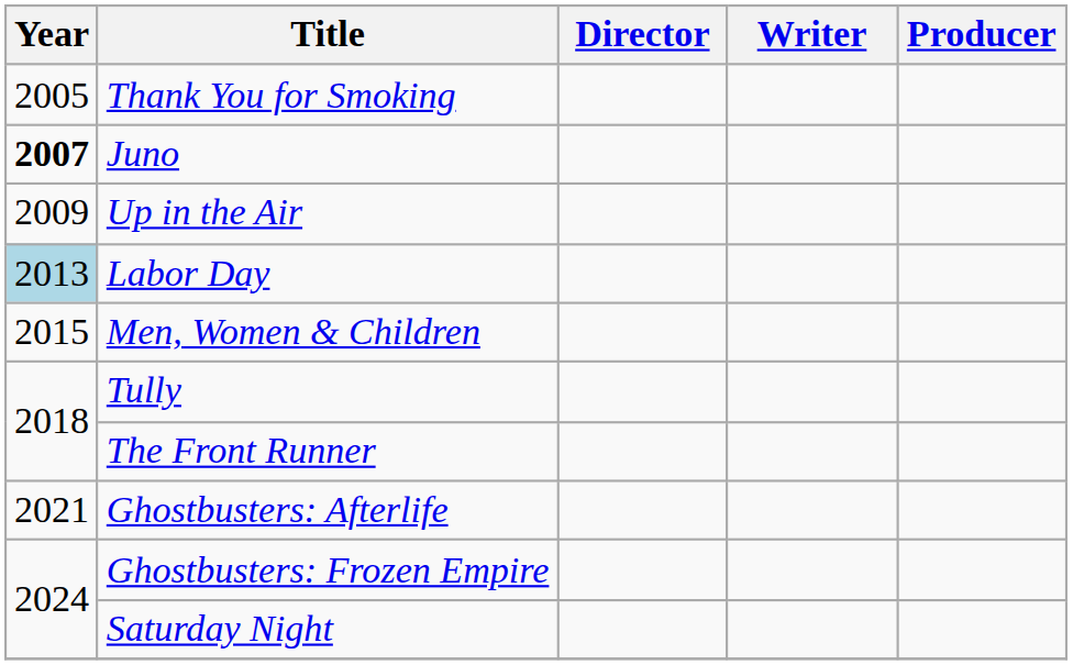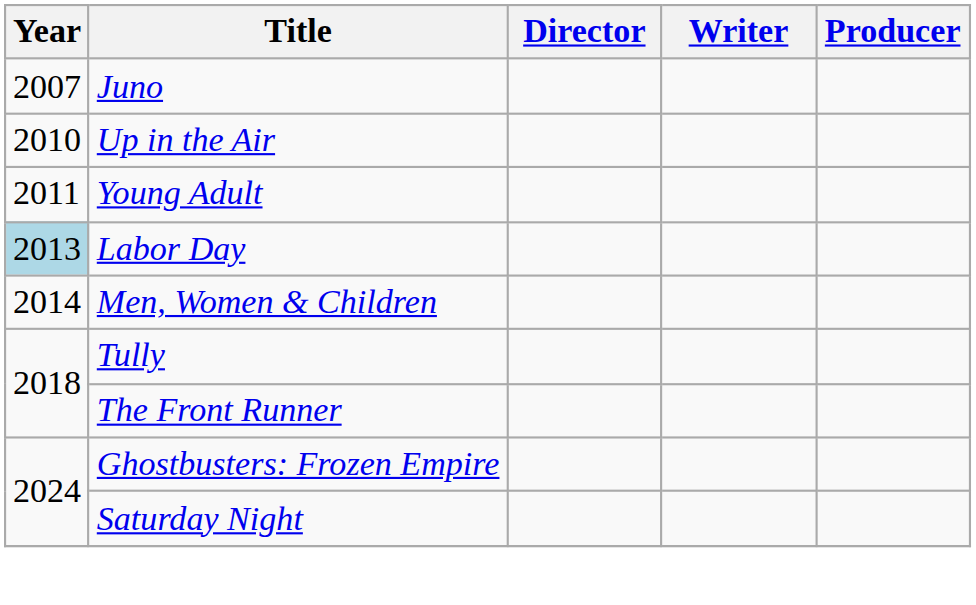 <table class="wikitable">
 <tr>
 <th>Year</th>
 <th>Title</th>
 <th width="65"><a href='#'>Director</a></th>
 <th width="65"><a href='#'>Writer</a></th>
 <th width="65"><a href='#'>Producer</a></th>
 </tr>
 <tr>
-<td>2005</td>
-<td><em><a href='#'>Thank You for Smoking</a></em></td>
-<td></td>
-<td></td>
-<td></td>
-</tr>
-<tr>
-<td><strong>2007</strong></td>
+<td>2007</td>
 <td><em><a href='#'>Juno</a></em></td>
 <td></td>
 <td></td>
 <td></td>
 </tr>
 <tr>
-<td>2009</td>
+<td>2010</td>
 <td><em><a href='#'>Up in the Air</a></em></td>
+<td></td>
+<td></td>
+<td></td>
+</tr>
+<tr>
+<td>2011</td>
+<td><em><a href='#'>Young Adult</a></em></td>
 <td></td>
 <td></td>
 <td></td>
 </tr>
 <tr>
 <td style="background: lightblue;">2013</td>
 <td><em><a href='#'>Labor Day</a></em></td>
 <td></td>
 <td></td>
 <td></td>
 </tr>
 <tr>
-<td>2015</td>
+<td>2014</td>
 <td><em><a href='#'>Men, Women & Children</a></em></td>
 <td></td>
 <td></td>
 <td></td>
 </tr>
 <tr>
 <td rowspan="2">2018</td>
 <td><em><a href='#'>Tully</a></em></td>
 <td></td>
 <td></td>
 <td></td>
 </tr>
 <tr>
 <td><em><a href='#'>The Front Runner</a></em></td>
-<td></td>
-<td></td>
-<td></td>
-</tr>
-<tr>
-<td>2021</td>
-<td><em><a href='#'>Ghostbusters: Afterlife</a></em></td>
 <td></td>
 <td></td>
 <td></td>
 </tr>
 <tr>
 <td rowspan="2">2024</td>
 <td><em><a href='#'>Ghostbusters: Frozen Empire</a></em></td>
 <td></td>
 <td></td>
 <td></td>
 </tr>
 <tr>
 <td><em><a href='#'>Saturday Night</a></em></td>
 <td></td>
 <td></td>
 <td></td>
 </tr>
 <tr>
 </tr>
 </table>
